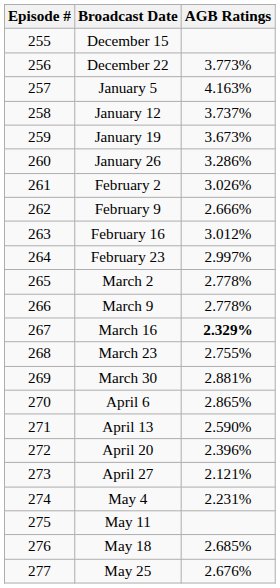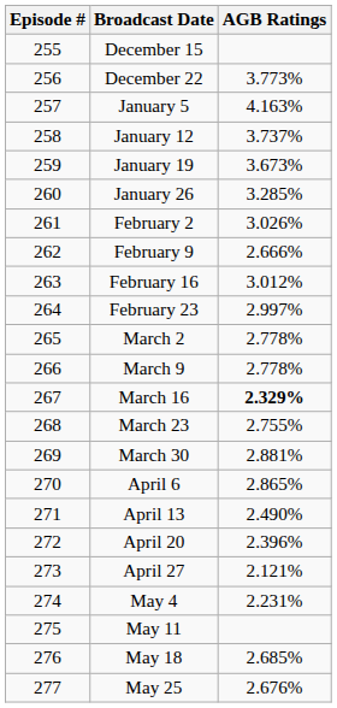 <table class="wikitable sortable" style="text-align:center;">
 <tr>
 <th>Episode #</th>
 <th>Broadcast Date</th>
 <th>AGB Ratings</th>
 </tr>
 <tr>
 <td>255</td>
 <td>December 15</td>
 <td></td>
 </tr>
 <tr>
 <td>256</td>
 <td>December 22</td>
 <td>3.773%</td>
 </tr>
 <tr>
 <td>257</td>
 <td>January 5</td>
 <td>4.163%</td>
 </tr>
 <tr>
 <td>258</td>
 <td>January 12</td>
 <td>3.737%</td>
 </tr>
 <tr>
 <td>259</td>
 <td>January 19</td>
 <td>3.673%</td>
 </tr>
 <tr>
 <td>260</td>
 <td>January 26</td>
-<td>3.286%</td>
+<td>3.285%</td>
 </tr>
 <tr>
 <td>261</td>
 <td>February 2</td>
 <td>3.026%</td>
 </tr>
 <tr>
 <td>262</td>
 <td>February 9</td>
 <td>2.666%</td>
 </tr>
 <tr>
 <td>263</td>
 <td>February 16</td>
 <td>3.012%</td>
 </tr>
 <tr>
 <td>264</td>
 <td>February 23</td>
 <td>2.997%</td>
 </tr>
 <tr>
 <td>265</td>
 <td>March 2</td>
 <td>2.778%</td>
 </tr>
 <tr>
 <td>266</td>
 <td>March 9</td>
 <td>2.778%</td>
 </tr>
 <tr>
 <td>267</td>
 <td>March 16</td>
 <td><strong>2.329%</strong></td>
 </tr>
 <tr>
 <td>268</td>
 <td>March 23</td>
 <td>2.755%</td>
 </tr>
 <tr>
 <td>269</td>
 <td>March 30</td>
 <td>2.881%</td>
 </tr>
 <tr>
 <td>270</td>
 <td>April 6</td>
 <td>2.865%</td>
 </tr>
 <tr>
 <td>271</td>
 <td>April 13</td>
-<td>2.590%</td>
+<td>2.490%</td>
 </tr>
 <tr>
 <td>272</td>
 <td>April 20</td>
 <td>2.396%</td>
 </tr>
 <tr>
 <td>273</td>
 <td>April 27</td>
 <td>2.121%</td>
 </tr>
 <tr>
 <td>274</td>
 <td>May 4</td>
 <td>2.231%</td>
 </tr>
 <tr>
 <td>275</td>
 <td>May 11</td>
 <td></td>
 </tr>
 <tr>
 <td>276</td>
 <td>May 18</td>
 <td>2.685%</td>
 </tr>
 <tr>
 <td>277</td>
 <td>May 25</td>
 <td>2.676%</td>
 </tr>
 </table>
